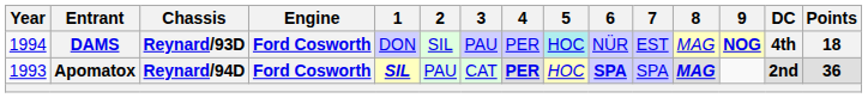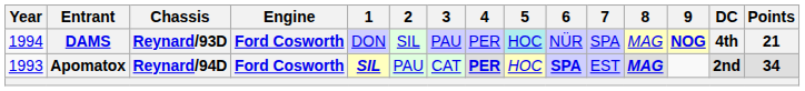 <table class="wikitable" style="text-align:center; font-size:85%">
 <tr>
 <th>Year</th>
 <th>Entrant</th>
 <th>Chassis</th>
 <th>Engine</th>
 <th>1</th>
 <th>2</th>
 <th>3</th>
 <th>4</th>
 <th>5</th>
 <th>6</th>
 <th>7</th>
 <th>8</th>
 <th>9</th>
 <th>DC</th>
 <th>Points</th>
 </tr>
 <tr>
 <td><a href='#'>1994</a></td>
 <th><a href='#'>DAMS</a></th>
 <th nowrap><a href='#'>Reynard</a>/93D</th>
 <th nowrap><a href='#'>Ford Cosworth</a></th>
 <td style="background:#CFCFFF;"><a href='#'>DON</a><br></td>
 <td style="background:#DFFFDF;"><a href='#'>SIL</a><br></td>
 <td style="background:#CFCFFF;"><a href='#'>PAU</a><br></td>
 <td style="background:#CFCFFF;"><a href='#'>PER</a><br></td>
 <td style="background: paleturquoise;"><a href='#'>HOC</a><br></td>
 <td style="background:#CFCFFF;"><a href='#'>NÜR</a><br></td>
-<td style="background:#CFCFFF;"><a href='#'>EST</a><br></td>
+<td style="background:#CFCFFF;"><a href='#'>SPA</a><br></td>
 <td style="background:#FFFFBF;"><em><a href='#'>MAG</a></em><br></td>
 <td style="background:#FFFFBF;"><strong><a href='#'>NOG</a></strong><br></td>
 <th>4th</th>
-<th>18</th>
+<th>21</th>
 </tr>
 <tr>
 <td><a href='#'>1993</a></td>
 <th>Apomatox</th>
 <th nowrap><a href='#'>Reynard</a>/94D</th>
 <th nowrap><a href='#'>Ford Cosworth</a></th>
 <td style="background:#FFFFBF;"><a href='#'><strong><em>SIL</em></strong></a><br></td>
 <td style="background:#DFFFDF;"><a href='#'>PAU</a><br></td>
 <td style="background:#DFFFDF;"><a href='#'>CAT</a><br></td>
 <td style="background:#DFDFDF;"><strong><a href='#'>PER</a></strong><br></td>
 <td style="background:#FFFFBF;"><em><a href='#'>HOC</a></em><br></td>
 <td style="background:#CFCFFF;"><strong><a href='#'>SPA</a></strong><br></td>
-<td style="background:#CFCFFF;"><a href='#'>SPA</a><br></td>
+<td style="background:#CFCFFF;"><a href='#'>EST</a><br></td>
 <td style="background:#DFDFDF;"><a href='#'><strong><em>MAG</em></strong></a><br></td>
 <td></td>
 <td style="background:#DFDFDF;"><strong>2nd</strong></td>
-<td style="background:#DFDFDF;"><strong>36</strong></td>
+<td style="background:#DFDFDF;"><strong>34</strong></td>
 </tr>
 <tr>
 <th colspan="15"></th>
 </tr>
 </table>
